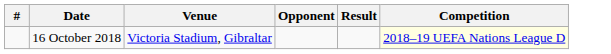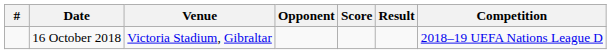 <table class="wikitable" style="font-size:90%;">
 <tr>
 <th width="20">#</th>
 <th>Date</th>
 <th>Venue</th>
 <th>Opponent</th>
+<th>Score</th>
 <th>Result</th>
 <th>Competition</th>
 </tr>
 <tr>
 <td></td>
 <td>16 October 2018</td>
 <td><a href='#'>Victoria Stadium</a>, <a href='#'>Gibraltar</a></td>
 <td></td>
 <td></td>
-<td style="background: lightyellow;"><a href='#'>2018–19 UEFA Nations League D</a></td>
+<td></td>
+<td><a href='#'>2018–19 UEFA Nations League D</a></td>
 </tr>
 </table>
